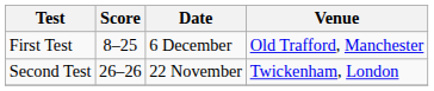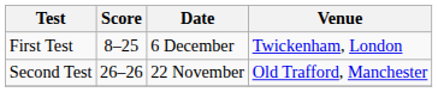 <table class="wikitable">
 <tr>
 <th>Test</th>
 <th>Score</th>
 <th>Date</th>
 <th>Venue</th>
 </tr>
 <tr>
 <td>First Test</td>
 <td align=center>8–25</td>
 <td>6 December</td>
-<td><a href='#'>Old Trafford</a>, <a href='#'>Manchester</a></td>
+<td><a href='#'>Twickenham</a>, <a href='#'>London</a></td>
 </tr>
 <tr>
 <td>Second Test</td>
 <td align=center>26–26</td>
 <td>22 November</td>
-<td><a href='#'>Twickenham</a>, <a href='#'>London</a></td>
+<td><a href='#'>Old Trafford</a>, <a href='#'>Manchester</a></td>
 </tr>
 <tr>
 </tr>
 </table>
